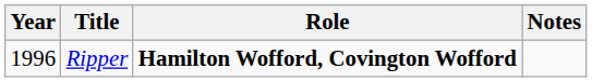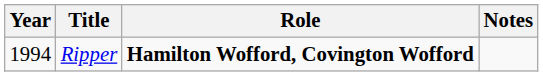 <table class="wikitable sortable">
 <tr>
 <th>Year</th>
 <th>Title</th>
 <th>Role</th>
 <th class="unsortable">Notes</th>
 </tr>
 <tr>
-<td>1996</td>
+<td>1994</td>
 <td><em><a href='#'>Ripper</a></em></td>
 <td><strong>Hamilton Wofford, Covington Wofford</strong></td>
 <td></td>
 </tr>
 </table>
